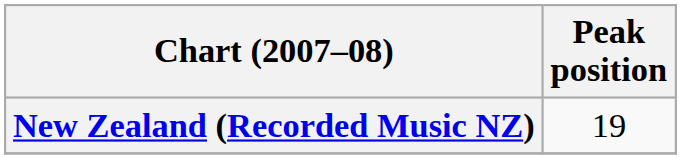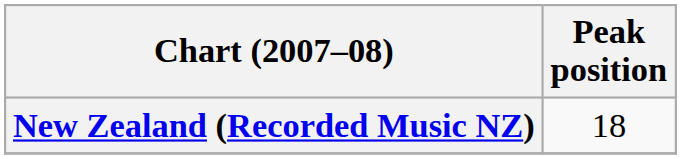 <table class="wikitable sortable plainrowheaders" style="text-align:center">
 <tr>
 <th scope="col">Chart (2007–08)</th>
 <th scope="col">Peak<br>position</th>
 </tr>
 <tr>
 <th scope="row"><a href='#'>New Zealand</a> (<a href='#'>Recorded Music NZ</a>)</th>
-<td>19</td>
+<td>18</td>
 </tr>
 <tr>
 </tr>
 </table>
